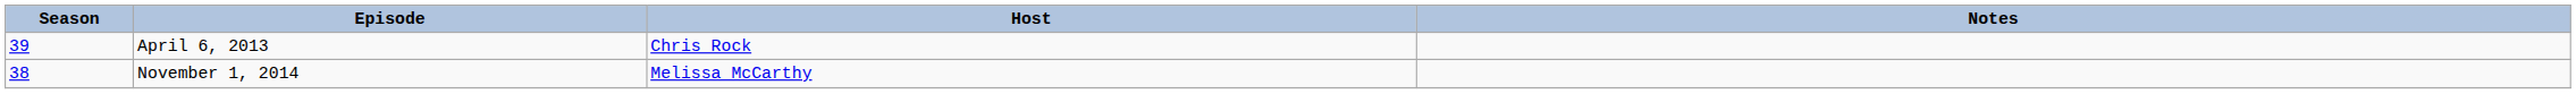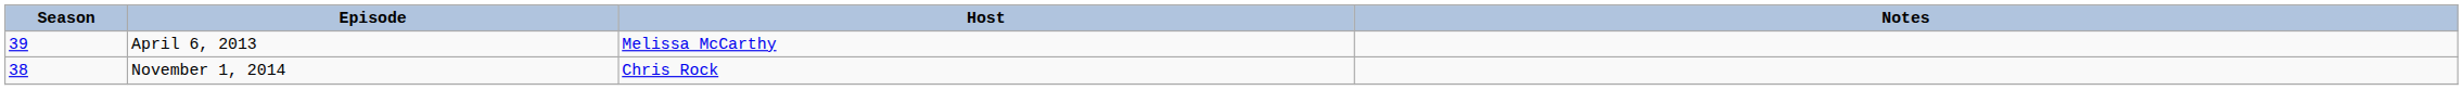 <table class="wikitable" style="width:100%;">
 <tr>
 <th style="background:#B0C4DE;" width="5%">Season</th>
 <th style="background:#B0C4DE;" width="20%">Episode</th>
 <th style="background:#B0C4DE;" width="30%">Host</th>
 <th style="background:#B0C4DE;" width="45%">Notes</th>
 </tr>
 <tr>
 <td><a href='#'>39</a></td>
 <td>April 6, 2013</td>
-<td><a href='#'>Chris Rock</a></td>
+<td><a href='#'>Melissa McCarthy</a></td>
 <td></td>
 </tr>
 <tr>
 <td><a href='#'>38</a></td>
 <td>November 1, 2014</td>
-<td><a href='#'>Melissa McCarthy</a></td>
+<td><a href='#'>Chris Rock</a></td>
 <td></td>
 </tr>
 <tr>
 </tr>
 </table>
